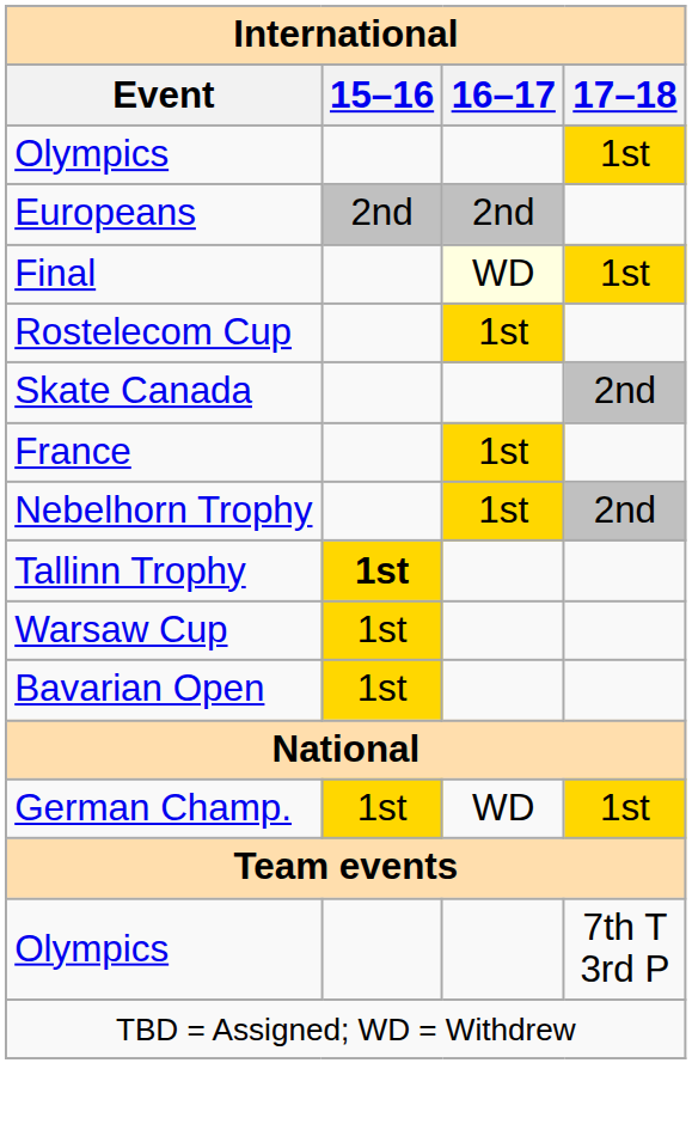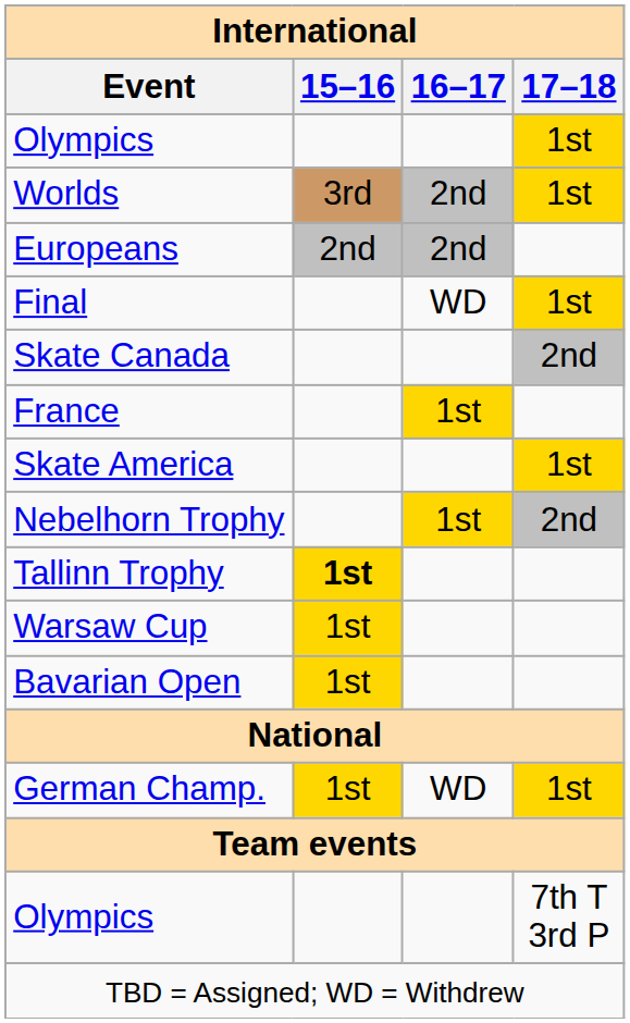 <table class="wikitable" style="text-align:center">
 <tr>
 <th style="background-color: #ffdead; " colspan=4 align=center>International</th>
 </tr>
 <tr>
 <th>Event</th>
 <th><a href='#'>15–16</a></th>
 <th><a href='#'>16–17</a></th>
 <th><a href='#'>17–18</a></th>
 </tr>
 <tr>
 <td align=left><a href='#'>Olympics</a></td>
 <td></td>
 <td></td>
 <td bgcolor=gold>1st</td>
 </tr>
 <tr>
+<td align=left><a href='#'>Worlds</a></td>
+<td bgcolor=cc9966>3rd</td>
+<td bgcolor=silver>2nd</td>
+<td bgcolor=gold>1st</td>
+</tr>
+<tr>
 <td align=left><a href='#'>Europeans</a></td>
 <td bgcolor=silver>2nd</td>
 <td bgcolor=silver>2nd</td>
 <td></td>
 </tr>
 <tr>
 <td align=left> <a href='#'>Final</a></td>
 <td></td>
-<td style="background: lightyellow;">WD</td>
+<td>WD</td>
 <td bgcolor=gold>1st</td>
-</tr>
-<tr>
-<td align=left> <a href='#'>Rostelecom Cup</a></td>
-<td></td>
-<td bgcolor=gold>1st</td>
-<td></td>
 </tr>
 <tr>
 <td align=left> <a href='#'>Skate Canada</a></td>
 <td></td>
 <td></td>
 <td bgcolor=silver>2nd</td>
 </tr>
 <tr>
 <td align=left> <a href='#'>France</a></td>
 <td></td>
 <td bgcolor=gold>1st</td>
 <td></td>
+</tr>
+<tr>
+<td align=left> <a href='#'>Skate America</a></td>
+<td></td>
+<td></td>
+<td bgcolor=gold>1st</td>
 </tr>
 <tr>
 <td align=left> <a href='#'>Nebelhorn Trophy</a></td>
 <td></td>
 <td bgcolor=gold>1st</td>
 <td bgcolor=silver>2nd</td>
 </tr>
 <tr>
 <td align=left> <a href='#'>Tallinn Trophy</a></td>
 <td bgcolor=gold><strong>1st</strong></td>
 <td></td>
 <td></td>
 </tr>
 <tr>
 <td align=left> <a href='#'>Warsaw Cup</a></td>
 <td bgcolor=gold>1st</td>
 <td></td>
 <td></td>
 </tr>
 <tr>
 <td align=left><a href='#'>Bavarian Open</a></td>
 <td bgcolor=gold>1st</td>
 <td></td>
 <td></td>
 </tr>
 <tr>
 <th style="background-color: #ffdead; " colspan=4 align=center>National</th>
 </tr>
 <tr>
 <td align=left><a href='#'>German Champ.</a></td>
 <td bgcolor=gold>1st</td>
 <td>WD</td>
 <td bgcolor=gold>1st</td>
 </tr>
 <tr>
 <th colspan="4" style="background-color: #ffdead; " align="center">Team events</th>
 </tr>
 <tr>
 <td align=left><a href='#'>Olympics</a></td>
 <td></td>
 <td></td>
 <td>7th T <br> 3rd P</td>
 </tr>
 <tr>
 <td colspan=4 align=center><small> TBD = Assigned; WD = Withdrew </small></td>
 </tr>
 </table>
